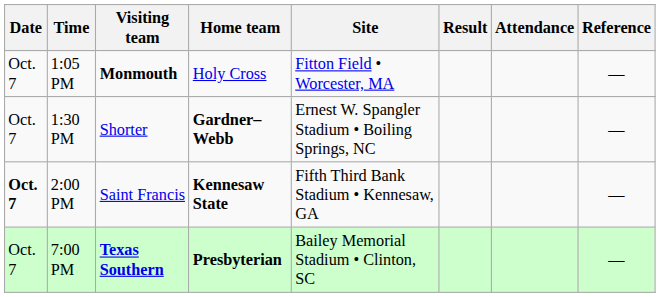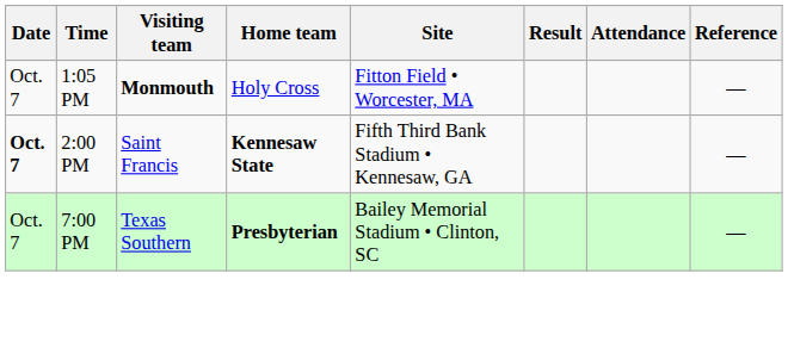 <table class="wikitable" style="font-size:95%;">
 <tr>
 <th>Date</th>
 <th>Time</th>
 <th>Visiting team</th>
 <th>Home team</th>
 <th>Site</th>
 <th>Result</th>
 <th>Attendance</th>
 <th class="unsortable">Reference</th>
 </tr>
 <tr bgcolor=>
 <td>Oct. 7</td>
 <td>1:05 PM</td>
 <td><strong>Monmouth</strong></td>
 <td><a href='#'>Holy Cross</a></td>
 <td><a href='#'>Fitton Field</a> • <a href='#'>Worcester, MA</a></td>
 <td></td>
 <td></td>
 <td style="text-align:center;">— </td>
 </tr>
 <tr bgcolor=>
-<td>Oct. 7</td>
-<td>1:30 PM</td>
-<td><a href='#'>Shorter</a></td>
-<td><strong>Gardner–Webb</strong></td>
-<td>Ernest W. Spangler Stadium • Boiling Springs, NC</td>
-<td></td>
-<td></td>
-<td style="text-align:center;">— </td>
-</tr>
-<tr bgcolor=>
 <td><strong>Oct. 7</strong></td>
 <td>2:00 PM</td>
 <td><a href='#'>Saint Francis</a></td>
 <td><strong>Kennesaw State</strong></td>
 <td>Fifth Third Bank Stadium • Kennesaw, GA</td>
 <td></td>
 <td></td>
 <td style="text-align:center;">— </td>
 </tr>
 <tr bgcolor= ccffcc>
 <td>Oct. 7</td>
 <td>7:00 PM</td>
-<td><strong><a href='#'>Texas Southern</a></strong></td>
+<td><a href='#'>Texas Southern</a></td>
 <td><strong>Presbyterian</strong></td>
 <td>Bailey Memorial Stadium • Clinton, SC</td>
 <td></td>
 <td></td>
 <td style="text-align:center;">— </td>
 </tr>
 </table>
